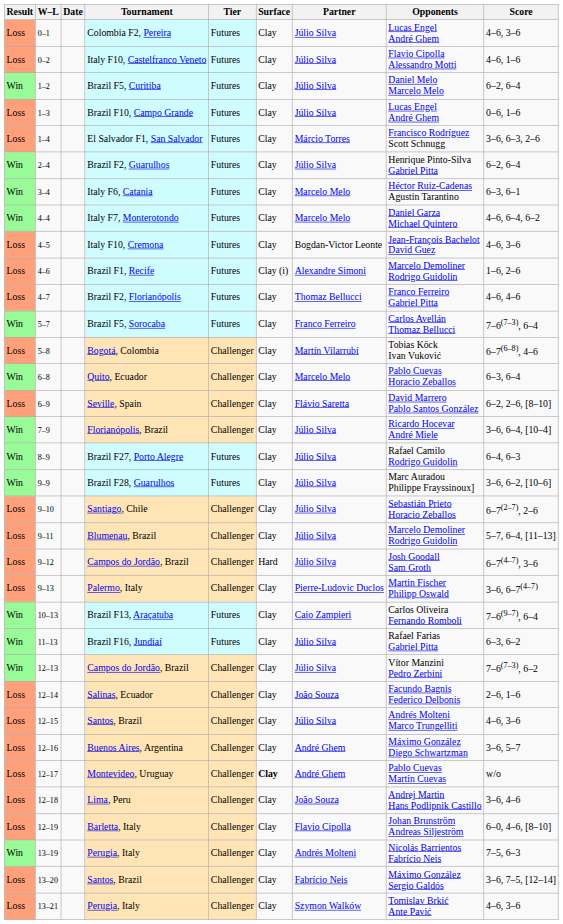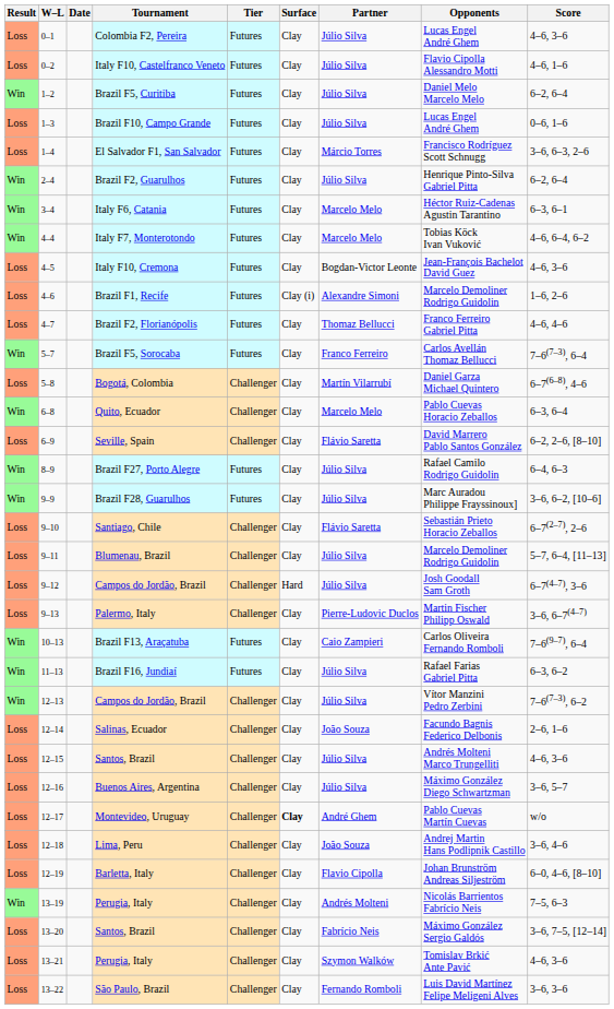 <table class="sortable wikitable">
 <tr>
 <th>Result</th>
 <th class="unsortable">W–L</th>
 <th>Date</th>
 <th>Tournament</th>
 <th>Tier</th>
 <th>Surface</th>
 <th>Partner</th>
 <th>Opponents</th>
 <th class="unsortable">Score</th>
 </tr>
 <tr>
 <td bgcolor=FFA07A>Loss</td>
 <td><small>0–1</small></td>
 <td></td>
 <td style="background:#cffcff;">Colombia F2, <a href='#'>Pereira</a></td>
 <td style="background:#cffcff;">Futures</td>
 <td>Clay</td>
 <td> <a href='#'>Júlio Silva</a></td>
 <td> <a href='#'>Lucas Engel</a><br> <a href='#'>André Ghem</a></td>
 <td>4–6, 3–6</td>
 </tr>
 <tr>
 <td bgcolor=FFA07A>Loss</td>
 <td><small>0–2</small></td>
 <td></td>
 <td style="background:#cffcff;">Italy F10, <a href='#'>Castelfranco Veneto</a></td>
 <td style="background:#cffcff;">Futures</td>
 <td>Clay</td>
 <td> <a href='#'>Júlio Silva</a></td>
 <td> <a href='#'>Flavio Cipolla</a><br> <a href='#'>Alessandro Motti</a></td>
 <td>4–6, 1–6</td>
 </tr>
 <tr>
 <td bgcolor=98FB98>Win</td>
 <td><small>1–2</small></td>
 <td></td>
 <td style="background:#cffcff;">Brazil F5, <a href='#'>Curitiba</a></td>
 <td style="background:#cffcff;">Futures</td>
 <td>Clay</td>
 <td> <a href='#'>Júlio Silva</a></td>
 <td> <a href='#'>Daniel Melo</a><br> <a href='#'>Marcelo Melo</a></td>
 <td>6–2, 6–4</td>
 </tr>
 <tr>
 <td bgcolor=FFA07A>Loss</td>
 <td><small>1–3</small></td>
 <td></td>
 <td style="background:#cffcff;">Brazil F10, <a href='#'>Campo Grande</a></td>
 <td style="background:#cffcff;">Futures</td>
 <td>Clay</td>
 <td> <a href='#'>Júlio Silva</a></td>
 <td> <a href='#'>Lucas Engel</a><br> <a href='#'>André Ghem</a></td>
 <td>0–6, 1–6</td>
 </tr>
 <tr>
 <td bgcolor=FFA07A>Loss</td>
 <td><small>1–4</small></td>
 <td></td>
 <td style="background:#cffcff;">El Salvador F1, <a href='#'>San Salvador</a></td>
 <td style="background:#cffcff;">Futures</td>
 <td>Clay</td>
 <td> <a href='#'>Márcio Torres</a></td>
 <td> <a href='#'>Francisco Rodríguez</a><br> Scott Schnugg</td>
 <td>3–6, 6–3, 2–6</td>
 </tr>
 <tr>
 <td bgcolor=98FB98>Win</td>
 <td><small>2–4</small></td>
 <td></td>
 <td style="background:#cffcff;">Brazil F2, <a href='#'>Guarulhos</a></td>
 <td style="background:#cffcff;">Futures</td>
 <td>Clay</td>
 <td> <a href='#'>Júlio Silva</a></td>
 <td> Henrique Pinto-Silva<br> <a href='#'>Gabriel Pitta</a></td>
 <td>6–2, 6–4</td>
 </tr>
 <tr>
 <td bgcolor=98FB98>Win</td>
 <td><small>3–4</small></td>
 <td></td>
 <td style="background:#cffcff;">Italy F6, <a href='#'>Catania</a></td>
 <td style="background:#cffcff;">Futures</td>
 <td>Clay</td>
 <td> <a href='#'>Marcelo Melo</a></td>
 <td> <a href='#'>Héctor Ruiz-Cadenas</a><br> Agustin Tarantino</td>
 <td>6–3, 6–1</td>
 </tr>
 <tr>
 <td bgcolor=98FB98>Win</td>
 <td><small>4–4</small></td>
 <td></td>
 <td style="background:#cffcff;">Italy F7, <a href='#'>Monterotondo</a></td>
 <td style="background:#cffcff;">Futures</td>
 <td>Clay</td>
 <td> <a href='#'>Marcelo Melo</a></td>
-<td> <a href='#'>Daniel Garza</a><br> <a href='#'>Michael Quintero</a></td>
+<td> Tobias Köck<br> Ivan Vuković</td>
 <td>4–6, 6–4, 6–2</td>
 </tr>
 <tr>
 <td bgcolor=ffa07a>Loss</td>
 <td><small>4–5</small></td>
 <td></td>
 <td style="background:#cffcff;">Italy F10, <a href='#'>Cremona</a></td>
 <td style="background:#cffcff;">Futures</td>
 <td>Clay</td>
 <td> Bogdan-Victor Leonte</td>
 <td> <a href='#'>Jean-François Bachelot</a><br> <a href='#'>David Guez</a></td>
 <td>4–6, 3–6</td>
 </tr>
 <tr>
 <td bgcolor=ffa07a>Loss</td>
 <td><small>4–6</small></td>
 <td></td>
 <td style="background:#cffcff;">Brazil F1, <a href='#'>Recife</a></td>
 <td style="background:#cffcff;">Futures</td>
 <td>Clay (i)</td>
 <td> <a href='#'>Alexandre Simoni</a></td>
 <td> <a href='#'>Marcelo Demoliner</a><br> <a href='#'>Rodrigo Guidolin</a></td>
 <td>1–6, 2–6</td>
 </tr>
 <tr>
 <td bgcolor=ffa07a>Loss</td>
 <td><small>4–7</small></td>
 <td></td>
 <td style="background:#cffcff;">Brazil F2, <a href='#'>Florianópolis</a></td>
 <td style="background:#cffcff;">Futures</td>
 <td>Clay</td>
 <td> <a href='#'>Thomaz Bellucci</a></td>
 <td> <a href='#'>Franco Ferreiro</a><br> <a href='#'>Gabriel Pitta</a></td>
 <td>4–6, 4–6</td>
 </tr>
 <tr>
 <td bgcolor=98fb98>Win</td>
 <td><small>5–7</small></td>
 <td></td>
 <td style="background:#cffcff;">Brazil F5, <a href='#'>Sorocaba</a></td>
 <td style="background:#cffcff;">Futures</td>
 <td>Clay</td>
 <td> <a href='#'>Franco Ferreiro</a></td>
 <td> <a href='#'>Carlos Avellán</a><br> <a href='#'>Thomaz Bellucci</a></td>
 <td>7–6<sup>(7–3)</sup>, 6–4</td>
 </tr>
 <tr>
 <td bgcolor=ffa07a>Loss</td>
 <td><small>5–8</small></td>
 <td></td>
 <td style="background:moccasin;"><a href='#'>Bogotá</a>, Colombia</td>
 <td style="background:moccasin;">Challenger</td>
 <td>Clay</td>
 <td> <a href='#'>Martín Vilarrubí</a></td>
-<td> Tobias Köck<br> Ivan Vuković</td>
+<td> <a href='#'>Daniel Garza</a><br> <a href='#'>Michael Quintero</a></td>
 <td>6–7<sup>(6–8)</sup>, 4–6</td>
 </tr>
 <tr>
 <td bgcolor=98fb98>Win</td>
 <td><small>6–8</small></td>
 <td></td>
 <td style="background:moccasin;"><a href='#'>Quito</a>, Ecuador</td>
 <td style="background:moccasin;">Challenger</td>
 <td>Clay</td>
 <td> <a href='#'>Marcelo Melo</a></td>
 <td> <a href='#'>Pablo Cuevas</a><br> <a href='#'>Horacio Zeballos</a></td>
 <td>6–3, 6–4</td>
 </tr>
 <tr>
 <td bgcolor=ffa07a>Loss</td>
 <td><small>6–9</small></td>
 <td></td>
 <td style="background:moccasin;"><a href='#'>Seville</a>, Spain</td>
 <td style="background:moccasin;">Challenger</td>
 <td>Clay</td>
 <td> <a href='#'>Flávio Saretta</a></td>
 <td> <a href='#'>David Marrero</a><br> <a href='#'>Pablo Santos González</a></td>
 <td>6–2, 2–6, [8–10]</td>
-</tr>
-<tr>
-<td bgcolor=98fb98>Win</td>
-<td><small>7–9</small></td>
-<td></td>
-<td style="background:moccasin;"><a href='#'>Florianópolis</a>, Brazil</td>
-<td style="background:moccasin;">Challenger</td>
-<td>Clay</td>
-<td> <a href='#'>Júlio Silva</a></td>
-<td> <a href='#'>Ricardo Hocevar</a><br> <a href='#'>André Miele</a></td>
-<td>3–6, 6–4, [10–4]</td>
 </tr>
 <tr>
 <td bgcolor=98fb98>Win</td>
 <td><small>8–9</small></td>
 <td></td>
 <td style="background:#cffcff;">Brazil F27, <a href='#'>Porto Alegre</a></td>
 <td style="background:#cffcff;">Futures</td>
 <td>Clay</td>
 <td> <a href='#'>Júlio Silva</a></td>
 <td> Rafael Camilo<br> <a href='#'>Rodrigo Guidolin</a></td>
 <td>6–4, 6–3</td>
 </tr>
 <tr>
 <td bgcolor=98fb98>Win</td>
 <td><small>9–9</small></td>
 <td></td>
 <td style="background:#cffcff;">Brazil F28, <a href='#'>Guarulhos</a></td>
 <td style="background:#cffcff;">Futures</td>
 <td>Clay</td>
 <td> <a href='#'>Júlio Silva</a></td>
 <td> Marc Auradou<br> Philippe Frayssinoux]</td>
 <td>3–6, 6–2, [10–6]</td>
 </tr>
 <tr>
 <td bgcolor=ffa07a>Loss</td>
 <td><small>9–10</small></td>
 <td><a href='#'></a></td>
 <td style="background:moccasin;"><a href='#'>Santiago</a>, Chile</td>
 <td style="background:moccasin;">Challenger</td>
 <td>Clay</td>
-<td> <a href='#'>Júlio Silva</a></td>
+<td> <a href='#'>Flávio Saretta</a></td>
 <td> <a href='#'>Sebastián Prieto</a><br> <a href='#'>Horacio Zeballos</a></td>
 <td>6–7<sup>(2–7)</sup>, 2–6</td>
 </tr>
 <tr>
 <td bgcolor=ffa07a>Loss</td>
 <td><small>9–11</small></td>
 <td><a href='#'></a></td>
 <td style="background:moccasin;"><a href='#'>Blumenau</a>, Brazil</td>
 <td style="background:moccasin;">Challenger</td>
 <td>Clay</td>
 <td> <a href='#'>Júlio Silva</a></td>
 <td> <a href='#'>Marcelo Demoliner</a><br> <a href='#'>Rodrigo Guidolin</a></td>
 <td>5–7, 6–4, [11–13]</td>
 </tr>
 <tr>
 <td bgcolor=ffa07a>Loss</td>
 <td><small>9–12</small></td>
 <td><a href='#'></a></td>
 <td style="background:moccasin;"><a href='#'>Campos do Jordão</a>, Brazil</td>
 <td style="background:moccasin;">Challenger</td>
 <td>Hard</td>
 <td> <a href='#'>Júlio Silva</a></td>
 <td> <a href='#'>Josh Goodall</a><br> <a href='#'>Sam Groth</a></td>
 <td>6–7<sup>(4–7)</sup>, 3–6</td>
 </tr>
 <tr>
 <td bgcolor=ffa07a>Loss</td>
 <td><small>9–13</small></td>
 <td><a href='#'></a></td>
 <td style="background:moccasin;"><a href='#'>Palermo</a>, Italy</td>
 <td style="background:moccasin;">Challenger</td>
 <td>Clay</td>
 <td> <a href='#'>Pierre-Ludovic Duclos</a></td>
 <td> <a href='#'>Martin Fischer</a><br> <a href='#'>Philipp Oswald</a></td>
 <td>3–6, 6–7<sup>(4–7)</sup></td>
 </tr>
 <tr>
 <td bgcolor=98fb98>Win</td>
 <td><small>10–13</small></td>
 <td></td>
 <td style="background:#cffcff;">Brazil F13, <a href='#'>Araçatuba</a></td>
 <td style="background:#cffcff;">Futures</td>
 <td>Clay</td>
 <td> <a href='#'>Caio Zampieri</a></td>
 <td> Carlos Oliveira<br> <a href='#'>Fernando Romboli</a></td>
 <td>7–6<sup>(9–7)</sup>, 6–4</td>
 </tr>
 <tr>
 <td bgcolor=98fb98>Win</td>
 <td><small>11–13</small></td>
 <td></td>
 <td style="background:#cffcff;">Brazil F16, <a href='#'>Jundiaí</a></td>
 <td style="background:#cffcff;">Futures</td>
 <td>Clay</td>
 <td> <a href='#'>Júlio Silva</a></td>
 <td> Rafael Farias<br> <a href='#'>Gabriel Pitta</a></td>
 <td>6–3, 6–2</td>
 </tr>
 <tr>
 <td bgcolor=98fb98>Win</td>
 <td><small>12–13</small></td>
 <td><a href='#'></a></td>
 <td style="background:moccasin;"><a href='#'>Campos do Jordão</a>, Brazil</td>
 <td style="background:moccasin;">Challenger</td>
 <td>Clay</td>
 <td> <a href='#'>Júlio Silva</a></td>
 <td> Vítor Manzini<br> <a href='#'>Pedro Zerbini</a></td>
 <td>7–6<sup>(7–3)</sup>, 6–2</td>
 </tr>
 <tr>
 <td bgcolor=ffa07a>Loss</td>
 <td><small>12–14</small></td>
 <td><a href='#'></a></td>
 <td style="background:moccasin;"><a href='#'>Salinas</a>, Ecuador</td>
 <td style="background:moccasin;">Challenger</td>
 <td>Clay</td>
 <td> <a href='#'>João Souza</a></td>
 <td> <a href='#'>Facundo Bagnis</a><br> <a href='#'>Federico Delbonis</a></td>
 <td>2–6, 1–6</td>
 </tr>
 <tr>
 <td bgcolor=ffa07a>Loss</td>
 <td><small>12–15</small></td>
 <td><a href='#'></a></td>
 <td style="background:moccasin;"><a href='#'>Santos</a>, Brazil</td>
 <td style="background:moccasin;">Challenger</td>
 <td>Clay</td>
 <td> <a href='#'>Júlio Silva</a></td>
 <td> <a href='#'>Andrés Molteni</a><br> <a href='#'>Marco Trungelliti</a></td>
 <td>4–6, 3–6</td>
 </tr>
 <tr>
 <td bgcolor=ffa07a>Loss</td>
 <td><small>12–16</small></td>
 <td><a href='#'></a></td>
 <td style="background:moccasin;"><a href='#'>Buenos Aires</a>, Argentina</td>
 <td style="background:moccasin;">Challenger</td>
 <td>Clay</td>
-<td> <a href='#'>André Ghem</a></td>
+<td> <a href='#'>Júlio Silva</a></td>
 <td> <a href='#'>Máximo González</a><br> <a href='#'>Diego Schwartzman</a></td>
 <td>3–6, 5–7</td>
 </tr>
 <tr>
 <td bgcolor=ffa07a>Loss</td>
 <td><small>12–17</small></td>
 <td><a href='#'></a></td>
 <td style="background:moccasin;"><a href='#'>Montevideo</a>, Uruguay</td>
 <td style="background:moccasin;">Challenger</td>
 <td><strong>Clay</strong></td>
 <td> <a href='#'>André Ghem</a></td>
 <td> <a href='#'>Pablo Cuevas</a><br> <a href='#'>Martín Cuevas</a></td>
 <td>w/o</td>
 </tr>
 <tr>
 <td bgcolor=ffa07a>Loss</td>
 <td><small>12–18</small></td>
 <td><a href='#'></a></td>
 <td style="background:moccasin;"><a href='#'>Lima</a>, Peru</td>
 <td style="background:moccasin;">Challenger</td>
 <td>Clay</td>
 <td> <a href='#'>João Souza</a></td>
 <td> <a href='#'>Andrej Martin</a><br> <a href='#'>Hans Podlipnik Castillo</a></td>
 <td>3–6, 4–6</td>
 </tr>
 <tr>
 <td bgcolor=ffa07a>Loss</td>
 <td><small>12–19</small></td>
 <td><a href='#'></a></td>
 <td style="background:moccasin;"><a href='#'>Barletta</a>, Italy</td>
 <td style="background:moccasin;">Challenger</td>
 <td>Clay</td>
 <td> <a href='#'>Flavio Cipolla</a></td>
 <td> <a href='#'>Johan Brunström</a><br> <a href='#'>Andreas Siljeström</a></td>
 <td>6–0, 4–6, [8–10]</td>
 </tr>
 <tr>
 <td bgcolor=98fb98>Win</td>
 <td><small>13–19</small></td>
 <td><a href='#'></a></td>
 <td style="background:moccasin;"><a href='#'>Perugia</a>, Italy</td>
 <td style="background:moccasin;">Challenger</td>
 <td>Clay</td>
 <td> <a href='#'>Andrés Molteni</a></td>
 <td> <a href='#'>Nicolás Barrientos</a><br> <a href='#'>Fabrício Neis</a></td>
 <td>7–5, 6–3</td>
 </tr>
 <tr>
 <td bgcolor=ffa07a>Loss</td>
 <td><small>13–20</small></td>
 <td><a href='#'></a></td>
 <td style="background:moccasin;"><a href='#'>Santos</a>, Brazil</td>
 <td style="background:moccasin;">Challenger</td>
 <td>Clay</td>
 <td> <a href='#'>Fabrício Neis</a></td>
 <td> <a href='#'>Máximo González</a><br> <a href='#'>Sergio Galdós</a></td>
 <td>3–6, 7–5, [12–14]</td>
 </tr>
 <tr>
 <td bgcolor=ffa07a>Loss</td>
 <td><small>13–21</small></td>
 <td><a href='#'></a></td>
 <td style="background:moccasin;"><a href='#'>Perugia</a>, Italy</td>
 <td style="background:moccasin;">Challenger</td>
 <td>Clay</td>
 <td> <a href='#'>Szymon Walków</a></td>
 <td> <a href='#'>Tomislav Brkić </a><br>  <a href='#'>Ante Pavić</a></td>
 <td>4–6, 3–6</td>
 </tr>
+<tr>
+<td bgcolor=ffa07a>Loss</td>
+<td><small>13–22</small></td>
+<td><a href='#'></a></td>
+<td style="background:moccasin;"><a href='#'>São Paulo</a>, Brazil</td>
+<td style="background:moccasin;">Challenger</td>
+<td>Clay</td>
+<td> <a href='#'>Fernando Romboli</a></td>
+<td> <a href='#'>Luis David Martínez</a><br> <a href='#'>Felipe Meligeni Alves</a></td>
+<td>3–6, 3–6</td>
+</tr>
 </table>
